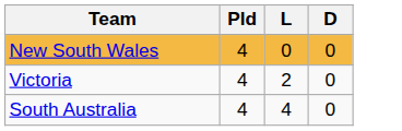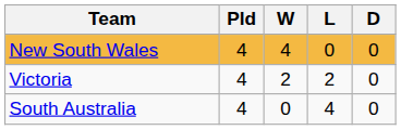 <table class="wikitable" style="text-align:center;">
 <tr>
 <th width=175>Team</th>
 <th style="width:30px;" abbr="Played">Pld</th>
+<th style="width:30px;" abbr="Won">W</th>
 <th style="width:30px;" abbr="Lost">L</th>
 <th style="width:30px;" abbr="Drawn">D</th>
 </tr>
 <tr style="background:#f4b942;">
 <td style="text-align:left;"><a href='#'>New South Wales</a></td>
+<td>4</td>
 <td>4</td>
 <td>0</td>
 <td>0</td>
 </tr>
 <tr>
 <td style="text-align:left;"><a href='#'>Victoria</a></td>
 <td>4</td>
 <td>2</td>
+<td>2</td>
 <td>0</td>
 </tr>
 <tr>
 <td style="text-align:left;"><a href='#'>South Australia</a></td>
 <td>4</td>
+<td>0</td>
 <td>4</td>
 <td>0</td>
 </tr>
 </table>
